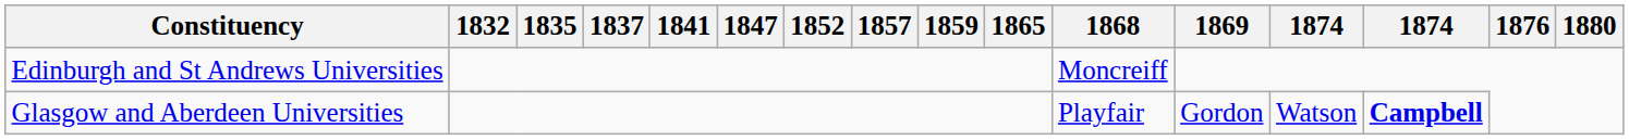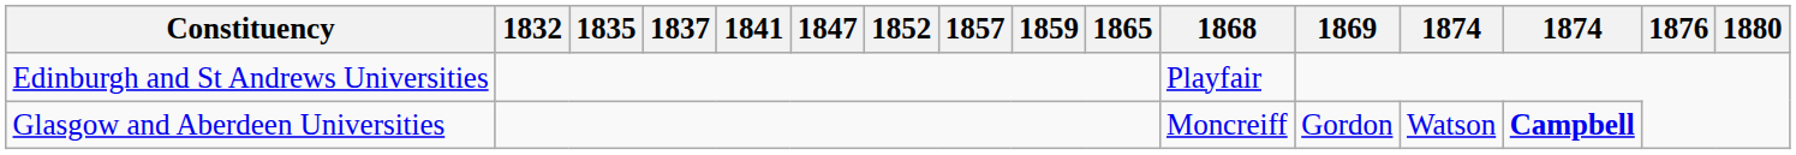 <table class=wikitable sortable>
 <tr>
 <th>Constituency</th>
 <th>1832</th>
 <th>1835</th>
 <th>1837</th>
 <th>1841</th>
 <th>1847</th>
 <th>1852</th>
 <th>1857</th>
 <th>1859</th>
 <th>1865</th>
 <th>1868</th>
 <th>1869</th>
 <th>1874</th>
 <th>1874</th>
 <th>1876</th>
 <th>1880</th>
 </tr>
 <tr>
 <td><a href='#'>Edinburgh and St Andrews Universities</a></td>
 <td colspan=9></td>
-<td bgcolor=><a href='#'>Moncreiff</a></td>
+<td bgcolor=><a href='#'>Playfair</a></td>
 </tr>
 <tr>
 <td><a href='#'>Glasgow and Aberdeen Universities</a></td>
 <td colspan=9></td>
-<td bgcolor=><a href='#'>Playfair</a></td>
+<td bgcolor=><a href='#'>Moncreiff</a></td>
 <td bgcolor=><a href='#'>Gordon</a></td>
 <td bgcolor=><a href='#'>Watson</a></td>
 <td bgcolor=><strong><a href='#'>Campbell</a></strong></td>
 </tr>
 </table>
